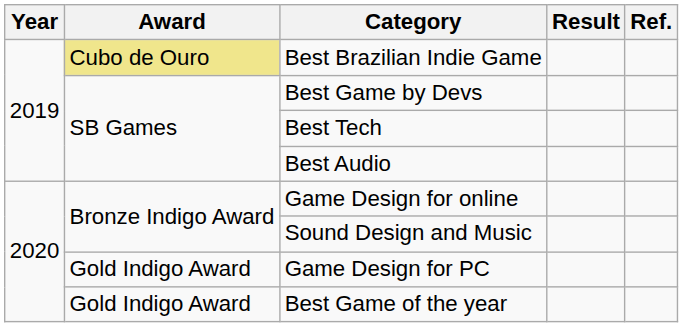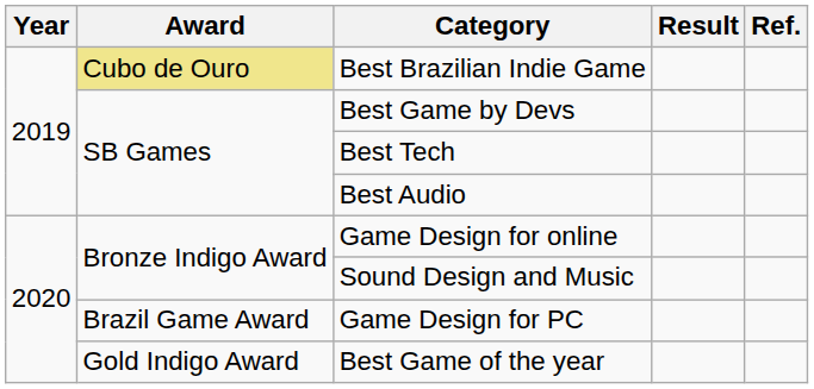 <table class="wikitable">
 <tr>
 <th>Year</th>
 <th>Award</th>
 <th>Category</th>
 <th>Result</th>
 <th>Ref.</th>
 </tr>
 <tr>
 <td rowspan="4">2019</td>
 <td style="background: khaki;">Cubo de Ouro</td>
 <td>Best Brazilian Indie Game</td>
 <td></td>
 <td></td>
 </tr>
 <tr>
 <td rowspan="3">SB Games</td>
 <td>Best Game by Devs</td>
 <td></td>
 <td></td>
 </tr>
 <tr>
 <td>Best Tech</td>
 <td></td>
 <td></td>
 </tr>
 <tr>
 <td>Best Audio</td>
 <td></td>
 <td></td>
 </tr>
 <tr>
 <td rowspan="4">2020</td>
 <td rowspan="2">Bronze Indigo Award</td>
 <td>Game Design for online</td>
 <td></td>
 <td></td>
 </tr>
 <tr>
 <td>Sound Design and Music</td>
 <td></td>
 <td></td>
 </tr>
 <tr>
-<td>Gold Indigo Award</td>
+<td>Brazil Game Award</td>
 <td>Game Design for PC</td>
 <td></td>
 <td></td>
 </tr>
 <tr>
 <td>Gold Indigo Award</td>
 <td>Best Game of the year</td>
 <td></td>
 <td rowspan="4"></td>
 </tr>
 </table>
